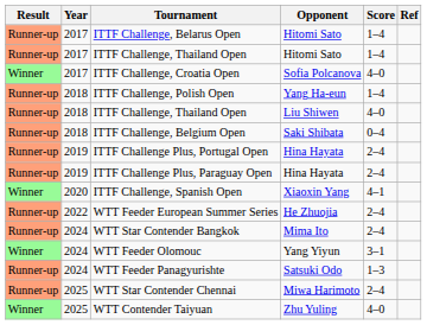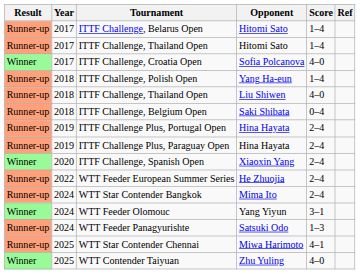 <table class="sortable wikitable" style="font-size: 95%;">
 <tr>
 <th>Result</th>
 <th class="unsortable">Year</th>
 <th>Tournament</th>
 <th>Opponent</th>
 <th>Score</th>
 <th class="unsortable">Ref</th>
 </tr>
 <tr>
 <td style="background: #ffa07a;">Runner-up</td>
 <td>2017</td>
 <td><a href='#'>ITTF Challenge</a>, Belarus Open</td>
 <td> <a href='#'>Hitomi Sato</a></td>
 <td>1–4</td>
 <td></td>
 </tr>
 <tr>
 <td style="background: #ffa07a;">Runner-up</td>
 <td>2017</td>
 <td>ITTF Challenge, Thailand Open</td>
 <td> Hitomi Sato</td>
 <td>1–4</td>
 <td></td>
 </tr>
 <tr>
 <td style="background: #98fb98;">Winner</td>
 <td>2017</td>
 <td>ITTF Challenge, Croatia Open</td>
 <td> <a href='#'>Sofia Polcanova</a></td>
 <td>4–0</td>
 <td></td>
 </tr>
 <tr>
 <td style="background: #ffa07a;">Runner-up</td>
 <td>2018</td>
 <td>ITTF Challenge, Polish Open</td>
 <td> <a href='#'>Yang Ha-eun</a></td>
 <td>1–4</td>
 <td></td>
 </tr>
 <tr>
 <td style="background: #ffa07a;">Runner-up</td>
 <td>2018</td>
 <td>ITTF Challenge, Thailand Open</td>
 <td> <a href='#'>Liu Shiwen</a></td>
 <td>4–0</td>
 <td></td>
 </tr>
 <tr>
 <td style="background: #ffa07a;">Runner-up</td>
 <td>2018</td>
 <td>ITTF Challenge, Belgium Open</td>
 <td> <a href='#'>Saki Shibata</a></td>
 <td>0–4</td>
 <td></td>
 </tr>
 <tr>
 <td style="background: #ffa07a;">Runner-up</td>
 <td>2019</td>
 <td>ITTF Challenge Plus, Portugal Open</td>
 <td> <a href='#'>Hina Hayata</a></td>
 <td>2–4</td>
 <td></td>
 </tr>
 <tr>
 <td style="background: #ffa07a;">Runner-up</td>
 <td>2019</td>
 <td>ITTF Challenge Plus, Paraguay Open</td>
 <td> Hina Hayata</td>
 <td>2–4</td>
 <td></td>
 </tr>
 <tr>
 <td style="background: #98fb98;">Winner</td>
 <td>2020</td>
 <td>ITTF Challenge, Spanish Open</td>
 <td> <a href='#'>Xiaoxin Yang</a></td>
-<td>4–1</td>
+<td>2–4</td>
 <td></td>
 </tr>
 <tr>
 <td style="background: #ffa07a;">Runner-up</td>
 <td>2022</td>
 <td>WTT Feeder European Summer Series</td>
 <td> <a href='#'>He Zhuojia</a></td>
 <td>2–4</td>
 <td></td>
 </tr>
 <tr>
 <td style="background: #ffa07a;">Runner-up</td>
 <td>2024</td>
 <td>WTT Star Contender Bangkok</td>
 <td> <a href='#'>Mima Ito</a></td>
 <td>2–4</td>
 <td></td>
 </tr>
 <tr>
 <td style="background: #98fb98;">Winner</td>
 <td>2024</td>
 <td>WTT Feeder Olomouc</td>
 <td> Yang Yiyun</td>
 <td>3–1</td>
 <td></td>
 </tr>
 <tr>
 <td style="background: #ffa07a;">Runner-up</td>
 <td>2024</td>
 <td>WTT Feeder Panagyurishte</td>
 <td> <a href='#'>Satsuki Odo</a></td>
 <td>1–3</td>
 <td></td>
 </tr>
 <tr>
 <td style="background: #ffa07a;">Runner-up</td>
 <td>2025</td>
 <td>WTT Star Contender Chennai</td>
 <td> <a href='#'>Miwa Harimoto</a></td>
-<td>2–4</td>
+<td>4–1</td>
 <td></td>
 </tr>
 <tr>
 <td style="background: #98fb98;">Winner</td>
 <td>2025</td>
 <td>WTT Contender Taiyuan</td>
 <td> <a href='#'>Zhu Yuling</a></td>
 <td>4–0</td>
 <td></td>
 </tr>
 </table>
